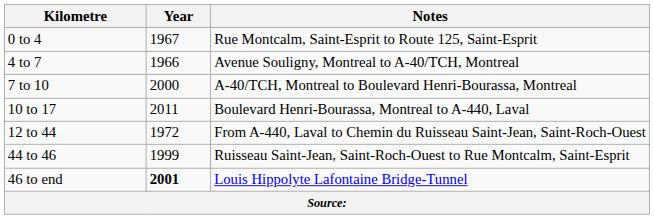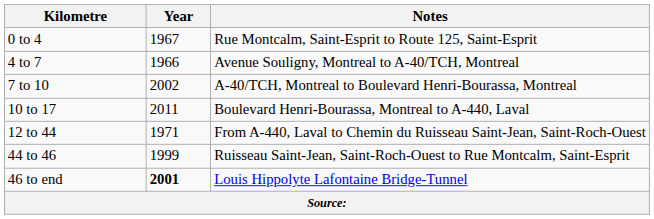 <table class="wikitable">
 <tr>
 <th colspan=2 width="22%">Kilometre</th>
 <th width="10%">Year</th>
 <th width="68%">Notes</th>
 </tr>
 <tr>
 <td colspan=2>0 to 4</td>
 <td>1967</td>
 <td>Rue Montcalm, Saint-Esprit to Route 125, Saint-Esprit</td>
 </tr>
 <tr>
 <td colspan=2>4 to 7</td>
 <td>1966</td>
 <td>Avenue Souligny, Montreal to A-40/TCH, Montreal</td>
 </tr>
 <tr>
 <td colspan=2>7 to 10</td>
-<td>2000</td>
+<td>2002</td>
 <td>A-40/TCH, Montreal to Boulevard Henri-Bourassa, Montreal</td>
 </tr>
 <tr>
 <td colspan=2>10 to 17</td>
 <td>2011</td>
 <td>Boulevard Henri-Bourassa, Montreal to A-440, Laval</td>
 </tr>
 <tr>
 <td colspan=2>12 to 44</td>
-<td>1972</td>
+<td>1971</td>
 <td>From A-440, Laval to Chemin du Ruisseau Saint-Jean, Saint-Roch-Ouest</td>
 </tr>
 <tr>
 <td colspan=2>44 to 46</td>
 <td>1999</td>
 <td>Ruisseau Saint-Jean, Saint-Roch-Ouest to Rue Montcalm, Saint-Esprit</td>
 </tr>
 <tr>
 <td colspan=2>46 to end</td>
 <td><strong>2001</strong></td>
 <td><a href='#'>Louis Hippolyte Lafontaine Bridge-Tunnel</a></td>
 </tr>
 <tr>
 <th colspan=4><small><em>Source:</em></small></th>
 </tr>
 </table>
